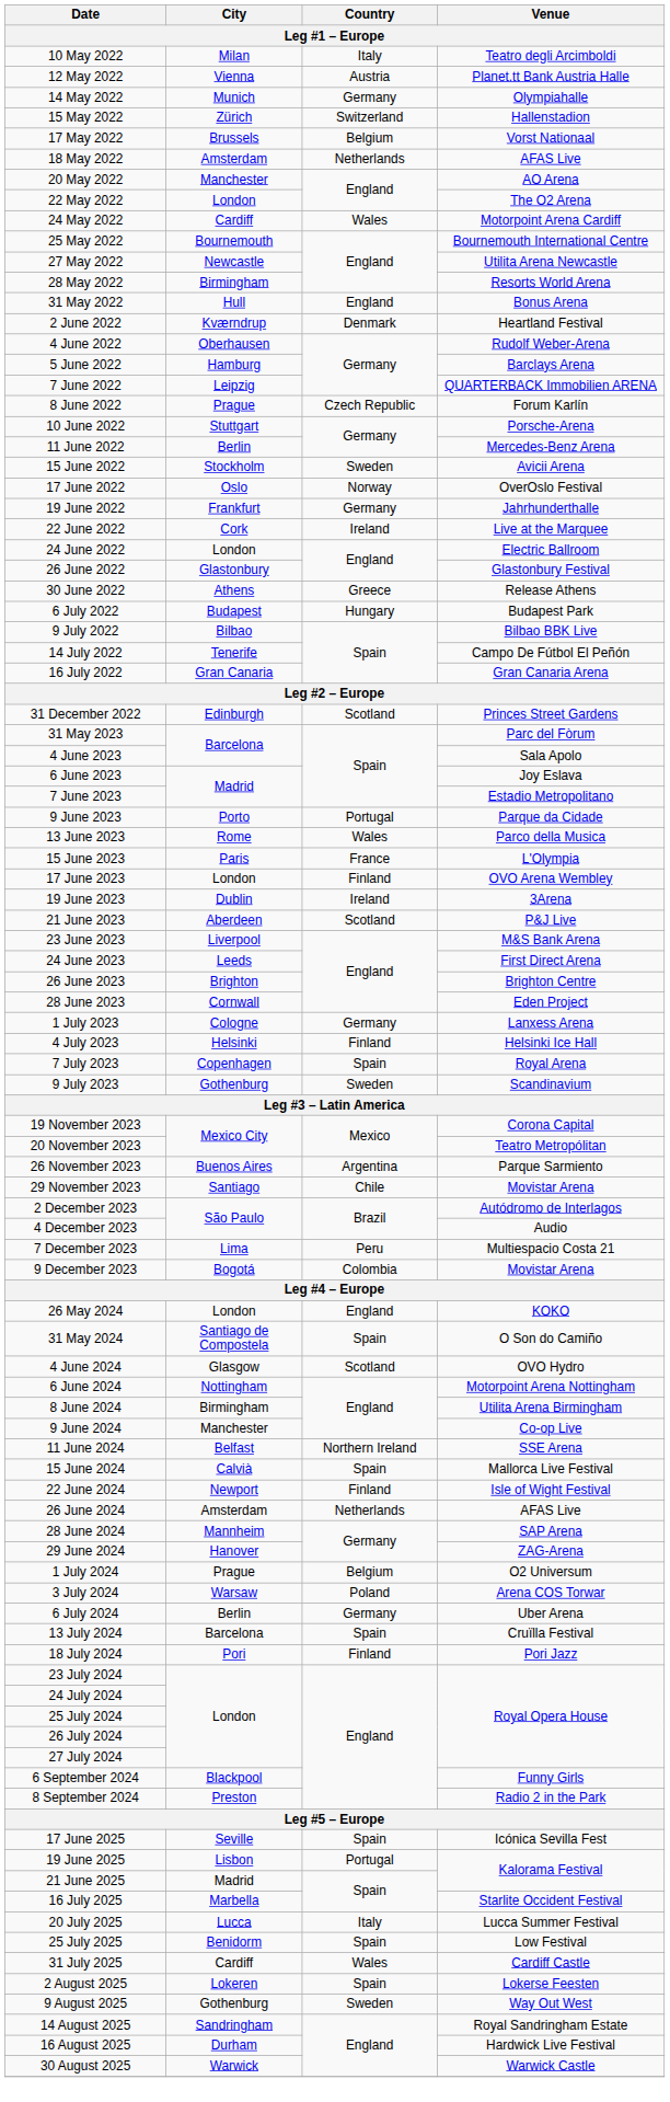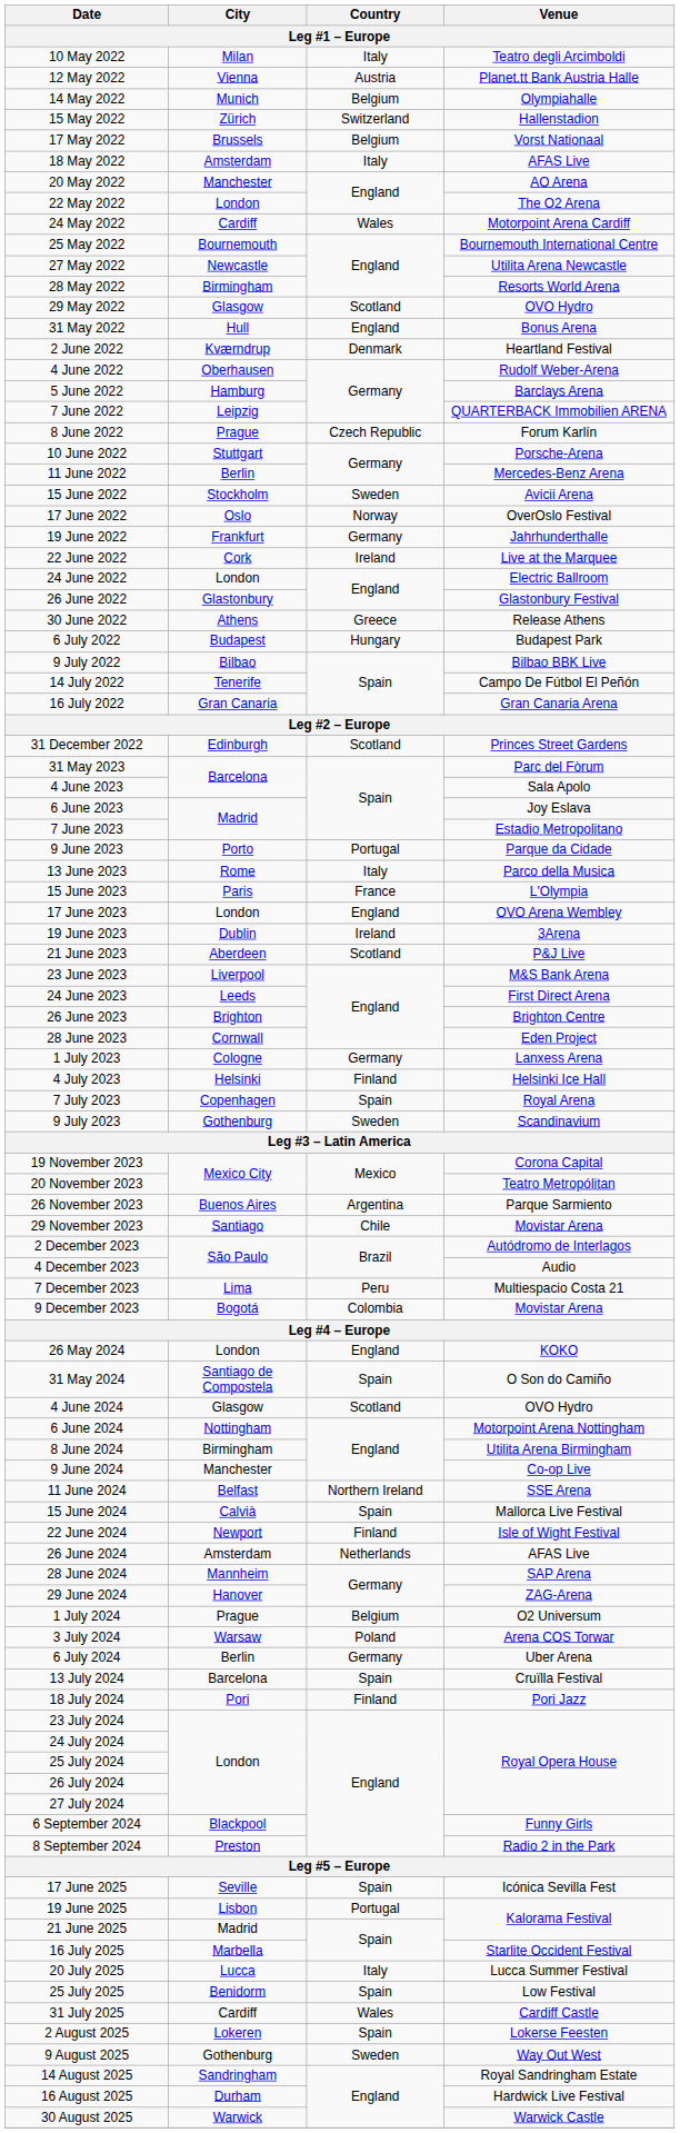 <table class="wikitable plainrowheaders" style="text-align:center;">
 <tr>
 <th scope="col" style="width:12em;">Date</th>
 <th scope="col" style="width:10em;">City</th>
 <th scope="col" style="width:10em;">Country</th>
 <th scope="col" style="width:17em;">Venue</th>
 </tr>
 <tr>
 <th colspan="4">Leg #1 – Europe</th>
 </tr>
 <tr>
 <td>10 May 2022</td>
 <td><a href='#'>Milan</a></td>
 <td>Italy</td>
 <td><a href='#'>Teatro degli Arcimboldi</a></td>
 </tr>
 <tr>
 <td>12 May 2022</td>
 <td><a href='#'>Vienna</a></td>
 <td>Austria</td>
 <td><a href='#'>Planet.tt Bank Austria Halle</a></td>
 </tr>
 <tr>
 <td>14 May 2022</td>
 <td><a href='#'>Munich</a></td>
-<td>Germany</td>
+<td>Belgium</td>
 <td><a href='#'>Olympiahalle</a></td>
 </tr>
 <tr>
 <td>15 May 2022</td>
 <td><a href='#'>Zürich</a></td>
 <td>Switzerland</td>
 <td><a href='#'>Hallenstadion</a></td>
 </tr>
 <tr>
 <td>17 May 2022</td>
 <td><a href='#'>Brussels</a></td>
 <td>Belgium</td>
 <td><a href='#'>Vorst Nationaal</a></td>
 </tr>
 <tr>
 <td>18 May 2022</td>
 <td><a href='#'>Amsterdam</a></td>
-<td>Netherlands</td>
+<td>Italy</td>
 <td><a href='#'>AFAS Live</a></td>
 </tr>
 <tr>
 <td>20 May 2022</td>
 <td><a href='#'>Manchester</a></td>
 <td rowspan="2">England</td>
 <td><a href='#'>AO Arena</a></td>
 </tr>
 <tr>
 <td>22 May 2022</td>
 <td><a href='#'>London</a></td>
 <td><a href='#'>The O2 Arena</a></td>
 </tr>
 <tr>
 <td>24 May 2022</td>
 <td><a href='#'>Cardiff</a></td>
 <td>Wales</td>
 <td><a href='#'>Motorpoint Arena Cardiff</a></td>
 </tr>
 <tr>
 <td>25 May 2022</td>
 <td><a href='#'>Bournemouth</a></td>
 <td rowspan="3">England</td>
 <td><a href='#'>Bournemouth International Centre</a></td>
 </tr>
 <tr>
 <td>27 May 2022</td>
 <td><a href='#'>Newcastle</a></td>
 <td><a href='#'>Utilita Arena Newcastle</a></td>
 </tr>
 <tr>
 <td>28 May 2022</td>
 <td><a href='#'>Birmingham</a></td>
 <td><a href='#'>Resorts World Arena</a></td>
+</tr>
+<tr>
+<td>29 May 2022</td>
+<td><a href='#'>Glasgow</a></td>
+<td>Scotland</td>
+<td><a href='#'>OVO Hydro</a></td>
 </tr>
 <tr>
 <td>31 May 2022</td>
 <td><a href='#'>Hull</a></td>
 <td>England</td>
 <td><a href='#'>Bonus Arena</a></td>
 </tr>
 <tr>
 <td>2 June 2022</td>
 <td><a href='#'>Kværndrup</a></td>
 <td>Denmark</td>
 <td>Heartland Festival</td>
 </tr>
 <tr>
 <td>4 June 2022</td>
 <td><a href='#'>Oberhausen</a></td>
 <td rowspan="3">Germany</td>
 <td><a href='#'>Rudolf Weber-Arena</a></td>
 </tr>
 <tr>
 <td>5 June 2022</td>
 <td><a href='#'>Hamburg</a></td>
 <td><a href='#'>Barclays Arena</a></td>
 </tr>
 <tr>
 <td>7 June 2022</td>
 <td><a href='#'>Leipzig</a></td>
 <td><a href='#'>QUARTERBACK Immobilien ARENA</a></td>
 </tr>
 <tr>
 <td>8 June 2022</td>
 <td><a href='#'>Prague</a></td>
 <td>Czech Republic</td>
 <td>Forum Karlín</td>
 </tr>
 <tr>
 <td>10 June 2022</td>
 <td><a href='#'>Stuttgart</a></td>
 <td rowspan="2">Germany</td>
 <td><a href='#'>Porsche-Arena</a></td>
 </tr>
 <tr>
 <td>11 June 2022</td>
 <td><a href='#'>Berlin</a></td>
 <td><a href='#'>Mercedes-Benz Arena</a></td>
 </tr>
 <tr>
 <td>15 June 2022</td>
 <td><a href='#'>Stockholm</a></td>
 <td>Sweden</td>
 <td><a href='#'>Avicii Arena</a></td>
 </tr>
 <tr>
 <td>17 June 2022</td>
 <td><a href='#'>Oslo</a></td>
 <td>Norway</td>
 <td>OverOslo Festival</td>
 </tr>
 <tr>
 <td>19 June 2022</td>
 <td><a href='#'>Frankfurt</a></td>
 <td>Germany</td>
 <td><a href='#'>Jahrhunderthalle</a></td>
 </tr>
 <tr>
 <td>22 June 2022</td>
 <td><a href='#'>Cork</a></td>
 <td>Ireland</td>
 <td><a href='#'>Live at the Marquee</a></td>
 </tr>
 <tr>
 <td>24 June 2022</td>
 <td>London</td>
 <td rowspan="2">England</td>
 <td><a href='#'>Electric Ballroom</a></td>
 </tr>
 <tr>
 <td>26 June 2022</td>
 <td><a href='#'>Glastonbury</a></td>
 <td><a href='#'>Glastonbury Festival</a></td>
 </tr>
 <tr>
 <td>30 June 2022</td>
 <td><a href='#'>Athens</a></td>
 <td>Greece</td>
 <td>Release Athens</td>
 </tr>
 <tr>
 <td>6 July 2022</td>
 <td><a href='#'>Budapest</a></td>
 <td>Hungary</td>
 <td>Budapest Park</td>
 </tr>
 <tr>
 <td>9 July 2022</td>
 <td><a href='#'>Bilbao</a></td>
 <td rowspan="3">Spain</td>
 <td><a href='#'>Bilbao BBK Live</a></td>
 </tr>
 <tr>
 <td>14 July 2022</td>
 <td><a href='#'>Tenerife</a></td>
 <td>Campo De Fútbol El Peñón</td>
 </tr>
 <tr>
 <td>16 July 2022</td>
 <td><a href='#'>Gran Canaria</a></td>
 <td><a href='#'>Gran Canaria Arena</a></td>
 </tr>
 <tr>
 <th colspan="4">Leg #2 – Europe</th>
 </tr>
 <tr>
 <td>31 December 2022</td>
 <td><a href='#'>Edinburgh</a></td>
 <td>Scotland</td>
 <td><a href='#'>Princes Street Gardens</a></td>
 </tr>
 <tr>
 <td>31 May 2023</td>
 <td rowspan="2"><a href='#'>Barcelona</a></td>
 <td rowspan="4">Spain</td>
 <td><a href='#'>Parc del Fòrum</a></td>
 </tr>
 <tr>
 <td>4 June 2023</td>
 <td>Sala Apolo</td>
 </tr>
 <tr>
 <td>6 June 2023</td>
 <td rowspan="2"><a href='#'>Madrid</a></td>
 <td>Joy Eslava</td>
 </tr>
 <tr>
 <td>7 June 2023</td>
 <td><a href='#'>Estadio Metropolitano</a></td>
 </tr>
 <tr>
 <td>9 June 2023</td>
 <td><a href='#'>Porto</a></td>
 <td>Portugal</td>
 <td><a href='#'>Parque da Cidade</a></td>
 </tr>
 <tr>
 <td>13 June 2023</td>
 <td><a href='#'>Rome</a></td>
-<td>Wales</td>
+<td>Italy</td>
 <td><a href='#'>Parco della Musica</a></td>
 </tr>
 <tr>
 <td>15 June 2023</td>
 <td><a href='#'>Paris</a></td>
 <td>France</td>
 <td><a href='#'>L'Olympia</a></td>
 </tr>
 <tr>
 <td>17 June 2023</td>
 <td>London</td>
-<td>Finland</td>
+<td>England</td>
 <td><a href='#'>OVO Arena Wembley</a></td>
 </tr>
 <tr>
 <td>19 June 2023</td>
 <td><a href='#'>Dublin</a></td>
 <td>Ireland</td>
 <td><a href='#'>3Arena</a></td>
 </tr>
 <tr>
 <td>21 June 2023</td>
 <td><a href='#'>Aberdeen</a></td>
 <td>Scotland</td>
 <td><a href='#'>P&J Live</a></td>
 </tr>
 <tr>
 <td>23 June 2023</td>
 <td><a href='#'>Liverpool</a></td>
 <td rowspan="4">England</td>
 <td><a href='#'>M&S Bank Arena</a></td>
 </tr>
 <tr>
 <td>24 June 2023</td>
 <td><a href='#'>Leeds</a></td>
 <td><a href='#'>First Direct Arena</a></td>
 </tr>
 <tr>
 <td>26 June 2023</td>
 <td><a href='#'>Brighton</a></td>
 <td><a href='#'>Brighton Centre</a></td>
 </tr>
 <tr>
 <td>28 June 2023</td>
 <td><a href='#'>Cornwall</a></td>
 <td><a href='#'>Eden Project</a></td>
 </tr>
 <tr>
 <td>1 July 2023</td>
 <td><a href='#'>Cologne</a></td>
 <td>Germany</td>
 <td><a href='#'>Lanxess Arena</a></td>
 </tr>
 <tr>
 <td>4 July 2023</td>
 <td><a href='#'>Helsinki</a></td>
 <td>Finland</td>
 <td><a href='#'>Helsinki Ice Hall</a></td>
 </tr>
 <tr>
 <td>7 July 2023</td>
 <td><a href='#'>Copenhagen</a></td>
 <td>Spain</td>
 <td><a href='#'>Royal Arena</a></td>
 </tr>
 <tr>
 <td>9 July 2023</td>
 <td><a href='#'>Gothenburg</a></td>
 <td>Sweden</td>
 <td><a href='#'>Scandinavium</a></td>
 </tr>
 <tr>
 <th colspan="4">Leg #3 – Latin America</th>
 </tr>
 <tr>
 <td>19 November 2023</td>
 <td rowspan="2"><a href='#'>Mexico City</a></td>
 <td rowspan="2">Mexico</td>
 <td><a href='#'>Corona Capital</a></td>
 </tr>
 <tr>
 <td>20 November 2023</td>
 <td><a href='#'>Teatro Metropólitan</a></td>
 </tr>
 <tr>
 <td>26 November 2023</td>
 <td><a href='#'>Buenos Aires</a></td>
 <td>Argentina</td>
 <td>Parque Sarmiento</td>
 </tr>
 <tr>
 <td>29 November 2023</td>
 <td><a href='#'>Santiago</a></td>
 <td>Chile</td>
 <td><a href='#'>Movistar Arena</a></td>
 </tr>
 <tr>
 <td>2 December 2023</td>
 <td rowspan="2"><a href='#'>São Paulo</a></td>
 <td rowspan="2">Brazil</td>
 <td><a href='#'>Autódromo de Interlagos</a></td>
 </tr>
 <tr>
 <td>4 December 2023</td>
 <td>Audio</td>
 </tr>
 <tr>
 <td>7 December 2023</td>
 <td><a href='#'>Lima</a></td>
 <td>Peru</td>
 <td>Multiespacio Costa 21</td>
 </tr>
 <tr>
 <td>9 December 2023</td>
 <td><a href='#'>Bogotá</a></td>
 <td>Colombia</td>
 <td><a href='#'>Movistar Arena</a></td>
 </tr>
 <tr>
 <th colspan="4">Leg #4 – Europe</th>
 </tr>
 <tr>
 <td>26 May 2024</td>
 <td>London</td>
 <td>England</td>
 <td><a href='#'>KOKO</a></td>
 </tr>
 <tr>
 <td>31 May 2024</td>
 <td><a href='#'>Santiago de Compostela</a></td>
 <td>Spain</td>
 <td>O Son do Camiño</td>
 </tr>
 <tr>
 <td>4 June 2024</td>
 <td>Glasgow</td>
 <td>Scotland</td>
 <td>OVO Hydro</td>
 </tr>
 <tr>
 <td>6 June 2024</td>
 <td><a href='#'>Nottingham</a></td>
 <td rowspan="3">England</td>
 <td><a href='#'>Motorpoint Arena Nottingham</a></td>
 </tr>
 <tr>
 <td>8 June 2024</td>
 <td>Birmingham</td>
 <td><a href='#'>Utilita Arena Birmingham</a></td>
 </tr>
 <tr>
 <td>9 June 2024</td>
 <td>Manchester</td>
 <td><a href='#'>Co-op Live</a></td>
 </tr>
 <tr>
 <td>11 June 2024</td>
 <td><a href='#'>Belfast</a></td>
 <td>Northern Ireland</td>
 <td><a href='#'>SSE Arena</a></td>
 </tr>
 <tr>
 <td>15 June 2024</td>
 <td><a href='#'>Calvià</a></td>
 <td>Spain</td>
 <td>Mallorca Live Festival</td>
 </tr>
 <tr>
 <td>22 June 2024</td>
 <td><a href='#'>Newport</a></td>
 <td>Finland</td>
 <td><a href='#'>Isle of Wight Festival</a></td>
 </tr>
 <tr>
 <td>26 June 2024</td>
 <td>Amsterdam</td>
 <td>Netherlands</td>
 <td>AFAS Live</td>
 </tr>
 <tr>
 <td>28 June 2024</td>
 <td><a href='#'>Mannheim</a></td>
 <td rowspan="2">Germany</td>
 <td><a href='#'>SAP Arena</a></td>
 </tr>
 <tr>
 <td>29 June 2024</td>
 <td><a href='#'>Hanover</a></td>
 <td><a href='#'>ZAG-Arena</a></td>
 </tr>
 <tr>
 <td>1 July 2024</td>
 <td>Prague</td>
 <td>Belgium</td>
 <td>O2 Universum</td>
 </tr>
 <tr>
 <td>3 July 2024</td>
 <td><a href='#'>Warsaw</a></td>
 <td>Poland</td>
 <td><a href='#'>Arena COS Torwar</a></td>
 </tr>
 <tr>
 <td>6 July 2024</td>
 <td>Berlin</td>
 <td>Germany</td>
 <td>Uber Arena</td>
 </tr>
 <tr>
 <td>13 July 2024</td>
 <td>Barcelona</td>
 <td>Spain</td>
 <td>Cruïlla Festival</td>
 </tr>
 <tr>
 <td>18 July 2024</td>
 <td><a href='#'>Pori</a></td>
 <td>Finland</td>
 <td><a href='#'>Pori Jazz</a></td>
 </tr>
 <tr>
 <td>23 July 2024</td>
 <td rowspan="5">London</td>
 <td rowspan="7">England</td>
 <td rowspan="5"><a href='#'>Royal Opera House</a></td>
 </tr>
 <tr>
 <td>24 July 2024</td>
 </tr>
 <tr>
 <td>25 July 2024</td>
 </tr>
 <tr>
 <td>26 July 2024</td>
 </tr>
 <tr>
 <td>27 July 2024</td>
 </tr>
 <tr>
 <td>6 September 2024</td>
 <td><a href='#'>Blackpool</a></td>
 <td><a href='#'>Funny Girls</a></td>
 </tr>
 <tr>
 <td>8 September 2024</td>
 <td><a href='#'>Preston</a></td>
 <td><a href='#'>Radio 2 in the Park</a></td>
 </tr>
 <tr>
 <th colspan="4">Leg #5 – Europe</th>
 </tr>
 <tr>
 <td>17 June 2025</td>
 <td><a href='#'>Seville</a></td>
 <td>Spain</td>
 <td>Icónica Sevilla Fest</td>
 </tr>
 <tr>
 <td>19 June 2025</td>
 <td><a href='#'>Lisbon</a></td>
 <td>Portugal</td>
 <td rowspan="2"><a href='#'>Kalorama Festival</a></td>
 </tr>
 <tr>
 <td>21 June 2025</td>
 <td>Madrid</td>
 <td rowspan="2">Spain</td>
 </tr>
 <tr>
 <td>16 July 2025</td>
 <td><a href='#'>Marbella</a></td>
 <td><a href='#'>Starlite Occident Festival</a></td>
 </tr>
 <tr>
 <td>20 July 2025</td>
 <td><a href='#'>Lucca</a></td>
 <td>Italy</td>
 <td>Lucca Summer Festival</td>
 </tr>
 <tr>
 <td>25 July 2025</td>
 <td><a href='#'>Benidorm</a></td>
 <td>Spain</td>
 <td>Low Festival</td>
 </tr>
 <tr>
 <td>31 July 2025</td>
 <td>Cardiff</td>
 <td>Wales</td>
 <td><a href='#'>Cardiff Castle</a></td>
 </tr>
 <tr>
 <td>2 August 2025</td>
 <td><a href='#'>Lokeren</a></td>
 <td>Spain</td>
 <td><a href='#'>Lokerse Feesten</a></td>
 </tr>
 <tr>
 <td>9 August 2025</td>
 <td>Gothenburg</td>
 <td>Sweden</td>
 <td><a href='#'>Way Out West</a></td>
 </tr>
 <tr>
 <td>14 August 2025</td>
 <td><a href='#'>Sandringham</a></td>
 <td rowspan="3">England</td>
 <td>Royal Sandringham Estate</td>
 </tr>
 <tr>
 <td>16 August 2025</td>
 <td><a href='#'>Durham</a></td>
 <td>Hardwick Live Festival</td>
 </tr>
 <tr>
 <td>30 August 2025</td>
 <td><a href='#'>Warwick</a></td>
 <td><a href='#'>Warwick Castle</a></td>
 </tr>
 <tr>
 </tr>
 </table>
